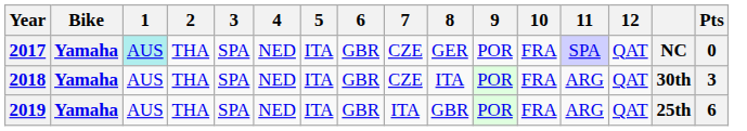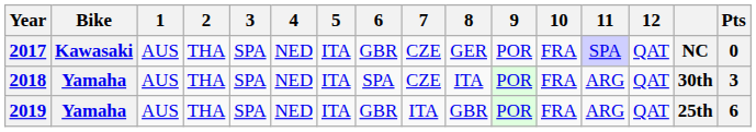 <table class="wikitable" style="text-align:center; font-size:90%">
 <tr>
 <th>Year</th>
 <th>Bike</th>
 <th>1</th>
 <th>2</th>
 <th>3</th>
 <th>4</th>
 <th>5</th>
 <th>6</th>
 <th>7</th>
 <th>8</th>
 <th>9</th>
 <th>10</th>
 <th>11</th>
 <th>12</th>
 <th></th>
 <th>Pts</th>
 </tr>
 <tr>
 <th><a href='#'>2017</a></th>
-<th><a href='#'>Yamaha</a></th>
-<td style="background: paleturquoise;"><a href='#'>AUS</a></td>
+<th><a href='#'>Kawasaki</a></th>
+<td><a href='#'>AUS</a></td>
 <td><a href='#'>THA</a></td>
 <td><a href='#'>SPA</a></td>
 <td><a href='#'>NED</a></td>
 <td><a href='#'>ITA</a></td>
 <td><a href='#'>GBR</a></td>
 <td><a href='#'>CZE</a></td>
 <td><a href='#'>GER</a></td>
 <td><a href='#'>POR</a></td>
 <td><a href='#'>FRA</a></td>
 <td style="background:#CFCFFF;"><a href='#'>SPA</a><br></td>
 <td><a href='#'>QAT</a></td>
 <th>NC</th>
 <th>0</th>
 </tr>
 <tr>
 <th><a href='#'>2018</a></th>
 <th><a href='#'>Yamaha</a></th>
 <td><a href='#'>AUS</a></td>
 <td><a href='#'>THA</a></td>
 <td><a href='#'>SPA</a></td>
 <td><a href='#'>NED</a></td>
 <td><a href='#'>ITA</a></td>
-<td><a href='#'>GBR</a></td>
+<td><a href='#'>SPA</a></td>
 <td><a href='#'>CZE</a></td>
 <td><a href='#'>ITA</a></td>
 <td style="background:#dfffdf;"><a href='#'>POR</a><br></td>
 <td><a href='#'>FRA</a></td>
 <td><a href='#'>ARG</a></td>
 <td><a href='#'>QAT</a></td>
 <th>30th</th>
 <th>3</th>
 </tr>
 <tr>
 <th><a href='#'>2019</a></th>
 <th><a href='#'>Yamaha</a></th>
 <td><a href='#'>AUS</a></td>
 <td><a href='#'>THA</a></td>
 <td><a href='#'>SPA</a></td>
 <td><a href='#'>NED</a></td>
 <td><a href='#'>ITA</a></td>
 <td><a href='#'>GBR</a></td>
 <td><a href='#'>ITA</a></td>
 <td><a href='#'>GBR</a></td>
 <td style="background:#dfffdf;"><a href='#'>POR</a><br></td>
 <td><a href='#'>FRA</a></td>
 <td><a href='#'>ARG</a></td>
 <td><a href='#'>QAT</a></td>
 <th>25th</th>
 <th>6</th>
 </tr>
 </table>
